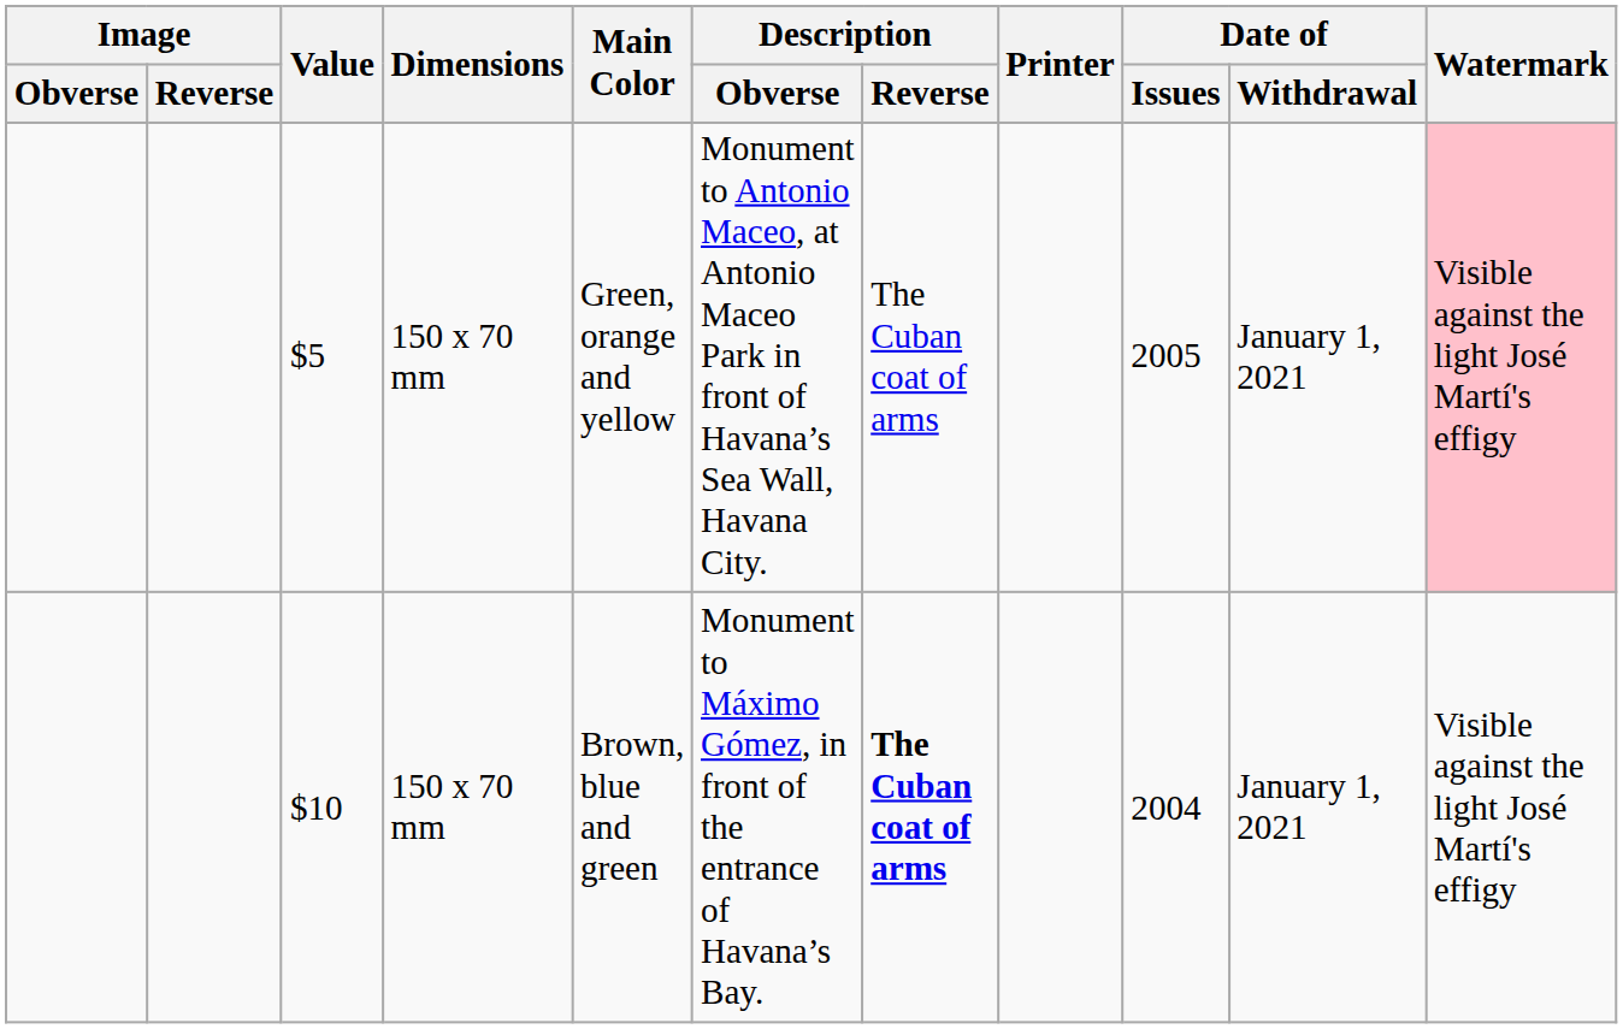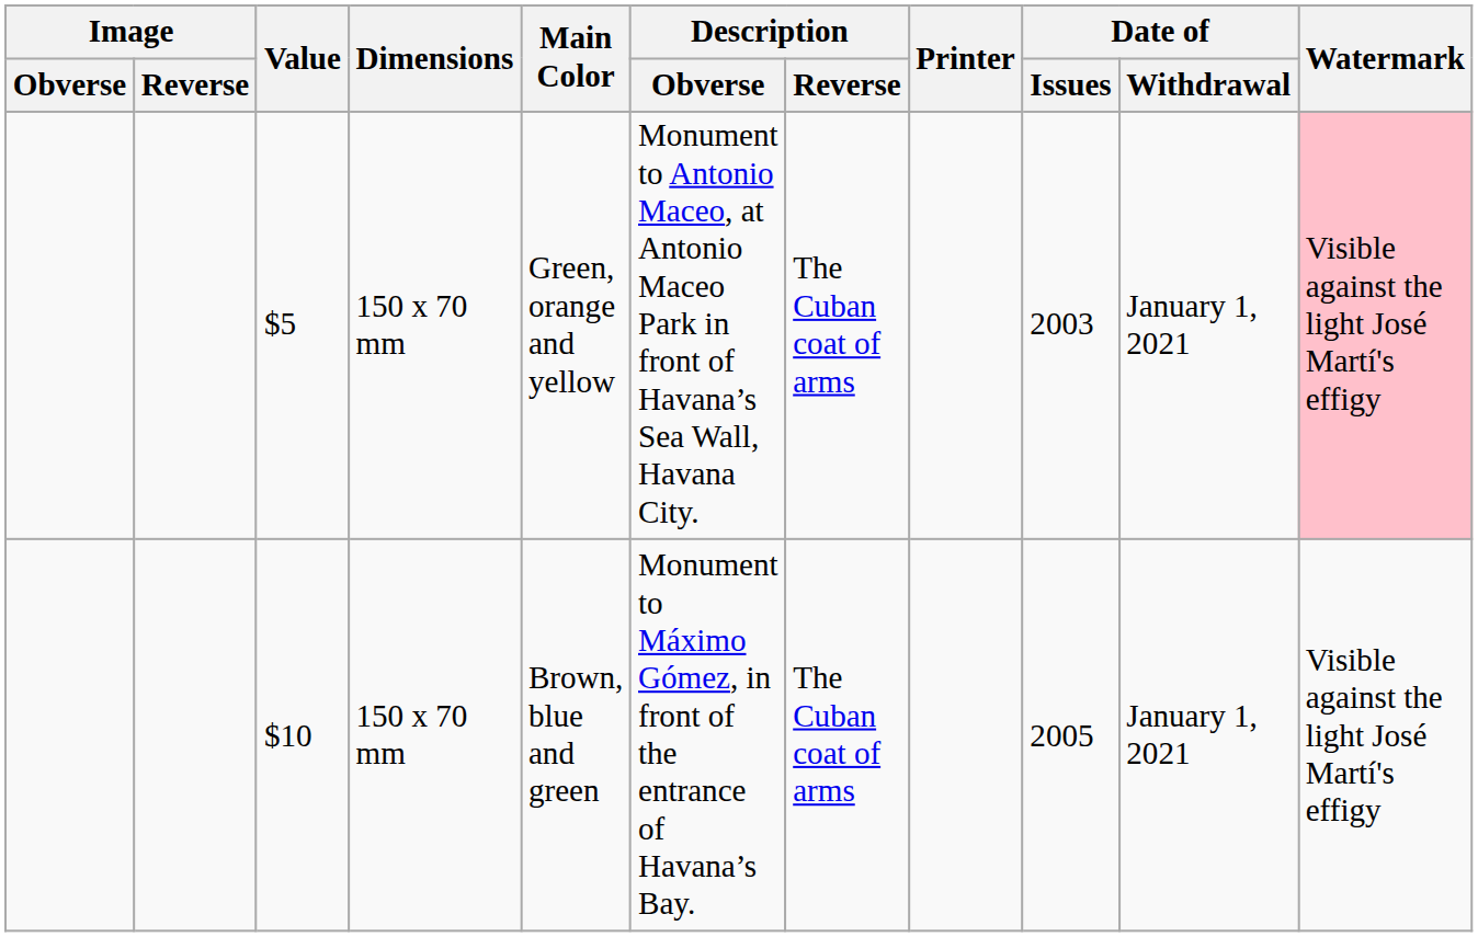 <table class="wikitable" style="font-size: 90%">
 <tr>
 <th colspan=2>Image</th>
 <th rowspan=2>Value</th>
 <th rowspan=2>Dimensions</th>
 <th rowspan=2>Main Color</th>
 <th colspan=2>Description</th>
 <th rowspan=2>Printer</th>
 <th colspan=2>Date of</th>
 <th rowspan=2>Watermark</th>
 </tr>
 <tr>
 <th>Obverse</th>
 <th>Reverse</th>
 <th>Obverse</th>
 <th>Reverse</th>
 <th>Issues</th>
 <th>Withdrawal</th>
 </tr>
 <tr>
 <td></td>
 <td></td>
 <td>$5</td>
 <td>150 x 70 mm</td>
 <td>Green, orange and yellow</td>
 <td>Monument to <a href='#'>Antonio Maceo</a>, at Antonio Maceo Park in front of Havana’s Sea Wall, Havana City.</td>
 <td>The <a href='#'>Cuban coat of arms</a></td>
 <td></td>
-<td>2005</td>
+<td>2003</td>
 <td>January 1, 2021</td>
 <td style="background: pink;">Visible against the light José Martí's effigy</td>
 </tr>
 <tr>
 <td></td>
 <td></td>
 <td>$10</td>
 <td>150 x 70 mm</td>
 <td>Brown, blue and green</td>
 <td>Monument to <a href='#'>Máximo Gómez</a>, in front of the entrance of Havana’s Bay.</td>
-<td><strong>The <a href='#'>Cuban coat of arms</a></strong></td>
+<td>The <a href='#'>Cuban coat of arms</a></td>
 <td></td>
-<td>2004</td>
+<td>2005</td>
 <td>January 1, 2021</td>
 <td>Visible against the light José Martí's effigy</td>
 </tr>
 </table>
